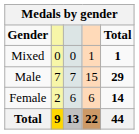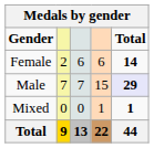 <table class="wikitable" style="font-size:85%;float:right;text-align:center">
 <tr style="background:#efefef;">
 <th colspan=5>Medals by gender</th>
 </tr>
 <tr>
 <td><strong>Gender</strong></td>
 <td bgcolor=F7F6A8></td>
 <td bgcolor=DCE5E5></td>
 <td bgcolor=FFDAB9></td>
 <td><strong>Total</strong></td>
 </tr>
 <tr>
-<td>Mixed</td>
-<td bgcolor=F7F6A8>0</td>
-<td bgcolor=DCE5E5>0</td>
-<td bgcolor=FFDAB9>1</td>
-<td><strong>1</strong></td>
+<td>Female</td>
+<td bgcolor=F7F6A8>2</td>
+<td bgcolor=DCE5E5>6</td>
+<td bgcolor=FFDAB9>6</td>
+<td><strong>14</strong></td>
 </tr>
 <tr>
 <td>Male</td>
 <td bgcolor=F7F6A8>7</td>
 <td bgcolor=DCE5E5>7</td>
 <td bgcolor=FFDAB9>15</td>
-<td><strong>29</strong></td>
+<td style="background: lavender;"><strong>29</strong></td>
 </tr>
 <tr>
-<td>Female</td>
-<td bgcolor=F7F6A8>2</td>
-<td bgcolor=DCE5E5>6</td>
-<td bgcolor=FFDAB9>6</td>
-<td><strong>14</strong></td>
+<td>Mixed</td>
+<td bgcolor=F7F6A8>0</td>
+<td bgcolor=DCE5E5>0</td>
+<td bgcolor=FFDAB9>1</td>
+<td><strong>1</strong></td>
 </tr>
 <tr>
 <th>Total</th>
 <th style="background:gold;">9</th>
 <th style="background:silver;">13</th>
 <th style="background:#c96;">22</th>
 <th>44</th>
 </tr>
 </table>
